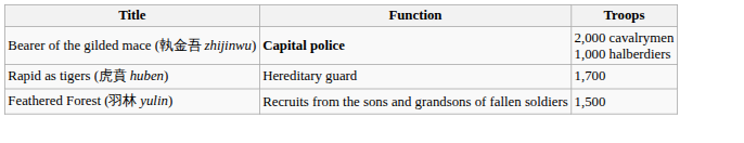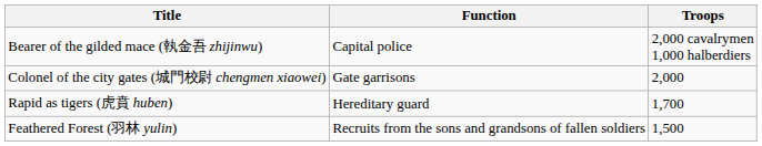 <table class="wikitable">
 <tr>
 <th>Title</th>
 <th>Function</th>
 <th>Troops</th>
 </tr>
 <tr>
 <td>Bearer of the gilded mace (執金吾 <em>zhijinwu</em>)</td>
-<td><strong>Capital police</strong></td>
+<td>Capital police</td>
 <td>2,000 cavalrymen<br>1,000 halberdiers</td>
+</tr>
+<tr>
+<td>Colonel of the city gates (城門校尉 <em>chengmen xiaowei</em>)</td>
+<td>Gate garrisons</td>
+<td>2,000</td>
 </tr>
 <tr>
 <td>Rapid as tigers (虎賁 <em>huben</em>)</td>
 <td>Hereditary guard</td>
 <td>1,700</td>
 </tr>
 <tr>
 <td>Feathered Forest (羽林 <em>yulin</em>)</td>
 <td>Recruits from the sons and grandsons of fallen soldiers</td>
 <td>1,500</td>
 </tr>
 </table>
